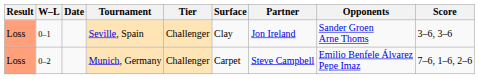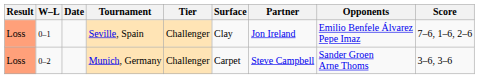 <table class="sortable wikitable">
 <tr>
 <th>Result</th>
 <th class="unsortable">W–L</th>
 <th>Date</th>
 <th>Tournament</th>
 <th>Tier</th>
 <th>Surface</th>
 <th>Partner</th>
 <th>Opponents</th>
 <th class="unsortable">Score</th>
 </tr>
 <tr>
 <td style="background:#ffa07a;">Loss</td>
 <td><small>0–1</small></td>
 <td></td>
 <td style="background:moccasin;"><a href='#'>Seville</a>, Spain</td>
 <td style="background:moccasin;">Challenger</td>
 <td>Clay</td>
 <td> <a href='#'>Jon Ireland</a></td>
-<td> <a href='#'>Sander Groen</a> <br>  <a href='#'>Arne Thoms</a></td>
-<td>3–6, 3–6</td>
+<td> <a href='#'>Emilio Benfele Álvarez</a> <br>  <a href='#'>Pepe Imaz</a></td>
+<td>7–6, 1–6, 2–6</td>
 </tr>
 <tr>
 <td style="background:#ffa07a;">Loss</td>
 <td><small>0–2</small></td>
 <td></td>
 <td style="background:moccasin;"><a href='#'>Munich</a>, Germany</td>
 <td style="background:moccasin;">Challenger</td>
 <td>Carpet</td>
 <td> <a href='#'>Steve Campbell</a></td>
-<td> <a href='#'>Emilio Benfele Álvarez</a> <br>  <a href='#'>Pepe Imaz</a></td>
-<td>7–6, 1–6, 2–6</td>
+<td> <a href='#'>Sander Groen</a> <br>  <a href='#'>Arne Thoms</a></td>
+<td>3–6, 3–6</td>
 </tr>
 </table>
